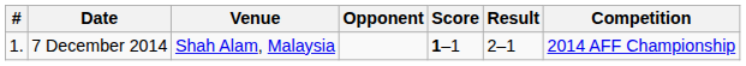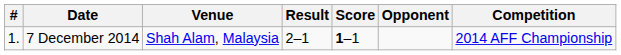 <table class="wikitable collapsible collapsed">
 <tr>
 <th>#</th>
 <th>Date</th>
 <th>Venue</th>
+<th>Result</th>
+<th>Score</th>
 <th>Opponent</th>
-<th>Score</th>
-<th>Result</th>
 <th>Competition</th>
 </tr>
 <tr>
 <td>1.</td>
 <td>7 December 2014</td>
 <td><a href='#'>Shah Alam</a>, <a href='#'>Malaysia</a></td>
+<td>2–1</td>
+<td><strong>1</strong>–1</td>
 <td></td>
-<td><strong>1</strong>–1</td>
-<td>2–1</td>
 <td><a href='#'>2014 AFF Championship</a></td>
 </tr>
 </table>
